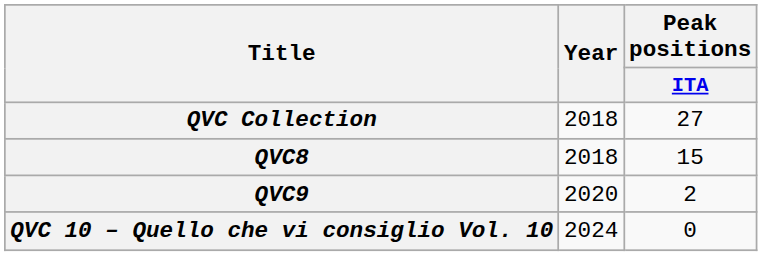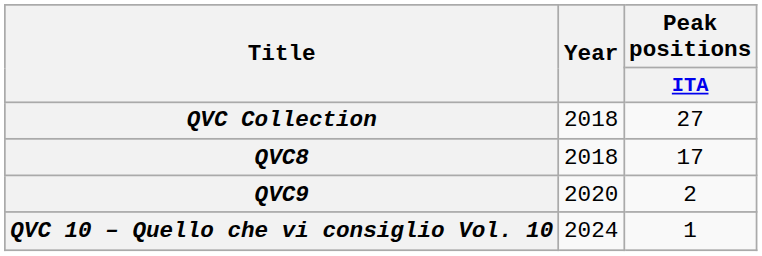 <table class="wikitable plainrowheaders" style="text-align:center">
 <tr>
 <th scope="col" rowspan="2">Title</th>
 <th scope="col" rowspan="2">Year</th>
 <th scope="col" colspan="1">Peak positions</th>
 </tr>
 <tr>
 <th scope="col" style="width:3em;font-size:90%;"><a href='#'>ITA</a><br></th>
 </tr>
 <tr>
 <th scope="row"><em>QVC Collection</em></th>
 <td>2018</td>
 <td>27</td>
 </tr>
 <tr>
 <th scope="row"><em>QVC8</em></th>
 <td>2018</td>
-<td>15</td>
+<td>17</td>
 </tr>
 <tr>
 <th scope="row"><em>QVC9</em></th>
 <td>2020</td>
 <td>2</td>
 </tr>
 <tr>
 <th scope="row"><em>QVC 10 – Quello che vi consiglio Vol. 10</em></th>
 <td>2024</td>
-<td>0<br></td>
+<td>1<br></td>
 </tr>
 </table>
